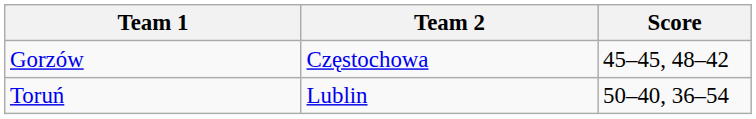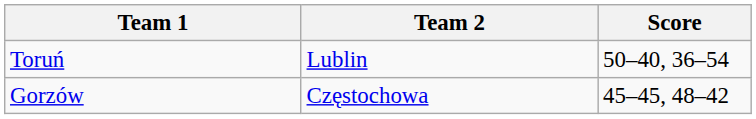 <table class="wikitable" style="font-size: 100%">
 <tr>
 <th width=200>Team 1</th>
 <th width=200>Team 2</th>
 <th width=100>Score</th>
 </tr>
 <tr>
+<td><a href='#'>Toruń</a></td>
+<td><a href='#'>Lublin</a></td>
+<td>50–40, 36–54</td>
+</tr>
+<tr>
 <td><a href='#'>Gorzów</a></td>
 <td><a href='#'>Częstochowa</a></td>
 <td>45–45, 48–42</td>
 </tr>
-<tr>
-<td><a href='#'>Toruń</a></td>
-<td><a href='#'>Lublin</a></td>
-<td>50–40, 36–54</td>
-</tr>
 </table>
